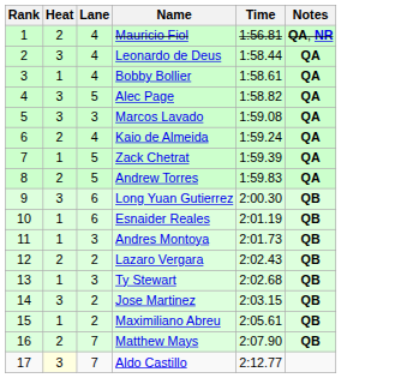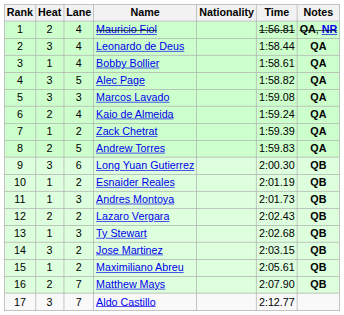 <table class="wikitable sortable" style="text-align:center">
 <tr>
 <th>Rank</th>
 <th>Heat</th>
 <th>Lane</th>
 <th>Name</th>
+<th>Nationality</th>
 <th>Time</th>
 <th>Notes</th>
 </tr>
 <tr bgcolor=ccffcc>
 <td>1</td>
 <td>2</td>
 <td>4</td>
 <td align=left><s><a href='#'>Mauricio Fiol</a></s></td>
+<td align=left><s></s></td>
 <td><s>1:56.81</s></td>
 <td><s><strong>QA</strong>, <strong><a href='#'>NR</a></strong></s></td>
 </tr>
 <tr bgcolor=ccffcc>
 <td>2</td>
 <td>3</td>
 <td>4</td>
 <td align=left><a href='#'>Leonardo de Deus</a></td>
+<td align=left></td>
 <td>1:58.44</td>
 <td><strong>QA</strong></td>
 </tr>
 <tr bgcolor=ccffcc>
 <td>3</td>
 <td>1</td>
 <td>4</td>
 <td align=left><a href='#'>Bobby Bollier</a></td>
+<td align=left></td>
 <td>1:58.61</td>
 <td><strong>QA</strong></td>
 </tr>
 <tr bgcolor=ccffcc>
 <td>4</td>
 <td>3</td>
 <td>5</td>
 <td align=left><a href='#'>Alec Page</a></td>
+<td align=left></td>
 <td>1:58.82</td>
 <td><strong>QA</strong></td>
 </tr>
 <tr bgcolor=ccffcc>
 <td>5</td>
 <td>3</td>
 <td>3</td>
 <td align=left><a href='#'>Marcos Lavado</a></td>
+<td align=left></td>
 <td>1:59.08</td>
 <td><strong>QA</strong></td>
 </tr>
 <tr bgcolor=ccffcc>
 <td>6</td>
 <td>2</td>
 <td>4</td>
 <td align=left><a href='#'>Kaio de Almeida</a></td>
+<td align=left></td>
 <td>1:59.24</td>
 <td><strong>QA</strong></td>
 </tr>
 <tr bgcolor=ccffcc>
 <td>7</td>
 <td>1</td>
-<td>5</td>
+<td>2</td>
 <td align=left><a href='#'>Zack Chetrat</a></td>
+<td align=left></td>
 <td>1:59.39</td>
 <td><strong>QA</strong></td>
 </tr>
 <tr bgcolor=ccffcc>
 <td>8</td>
 <td>2</td>
 <td>5</td>
 <td align=left><a href='#'>Andrew Torres</a></td>
+<td align=left></td>
 <td>1:59.83</td>
 <td><strong>QA</strong></td>
 </tr>
 <tr bgcolor=ddffdd>
 <td>9</td>
 <td>3</td>
 <td>6</td>
 <td align=left><a href='#'>Long Yuan Gutierrez</a></td>
+<td align=left></td>
 <td>2:00.30</td>
 <td><strong>QB</strong></td>
 </tr>
 <tr bgcolor=ddffdd>
 <td>10</td>
 <td>1</td>
-<td>6</td>
+<td>2</td>
 <td align=left><a href='#'>Esnaider Reales</a></td>
+<td align=left></td>
 <td>2:01.19</td>
 <td><strong>QB</strong></td>
 </tr>
 <tr bgcolor=ddffdd>
 <td>11</td>
 <td>1</td>
 <td>3</td>
 <td align=left><a href='#'>Andres Montoya</a></td>
+<td align=left></td>
 <td>2:01.73</td>
 <td><strong>QB</strong></td>
 </tr>
 <tr bgcolor=ddffdd>
 <td>12</td>
 <td>2</td>
 <td>2</td>
 <td align=left><a href='#'>Lazaro Vergara</a></td>
+<td align=left></td>
 <td>2:02.43</td>
 <td><strong>QB</strong></td>
 </tr>
 <tr bgcolor=ddffdd>
 <td>13</td>
 <td>1</td>
 <td>3</td>
 <td align=left><a href='#'>Ty Stewart</a></td>
+<td align=left></td>
 <td>2:02.68</td>
 <td><strong>QB</strong></td>
 </tr>
 <tr bgcolor=ddffdd>
 <td>14</td>
 <td>3</td>
 <td>2</td>
 <td align=left><a href='#'>Jose Martinez</a></td>
+<td align=left></td>
 <td>2:03.15</td>
 <td><strong>QB</strong></td>
 </tr>
 <tr bgcolor=ddffdd>
 <td>15</td>
 <td>1</td>
 <td>2</td>
 <td align=left><a href='#'>Maximiliano Abreu</a></td>
+<td align=left></td>
 <td>2:05.61</td>
 <td><strong>QB</strong></td>
 </tr>
 <tr bgcolor=ddffdd>
 <td>16</td>
 <td>2</td>
 <td>7</td>
 <td align=left><a href='#'>Matthew Mays</a></td>
+<td align=left></td>
 <td>2:07.90</td>
 <td><strong>QB</strong></td>
 </tr>
 <tr>
 <td>17</td>
-<td style="background: lightyellow;">3</td>
+<td>3</td>
 <td>7</td>
 <td align=left><a href='#'>Aldo Castillo</a></td>
+<td align=left></td>
 <td>2:12.77</td>
 <td></td>
 </tr>
 </table>
